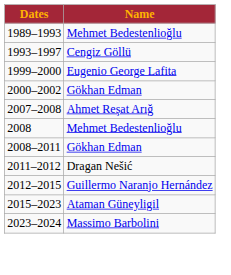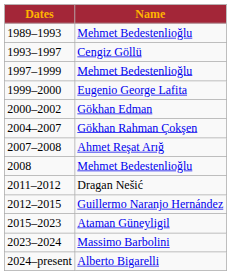 <table class="wikitable">
 <tr>
 <th style="color:#FFB300; background:#A32638;">Dates</th>
 <th style="color:#FFB300; background:#A32638;">Name</th>
 </tr>
 <tr>
 <td>1989–1993</td>
 <td> <a href='#'>Mehmet Bedestenlioğlu</a></td>
 </tr>
 <tr>
 <td>1993–1997</td>
 <td> <a href='#'>Cengiz Göllü</a></td>
 </tr>
 <tr>
+<td>1997–1999</td>
+<td> <a href='#'>Mehmet Bedestenlioğlu</a></td>
+</tr>
+<tr>
 <td>1999–2000</td>
 <td> <a href='#'>Eugenio George Lafita</a></td>
 </tr>
 <tr>
 <td>2000–2002</td>
 <td> <a href='#'>Gökhan Edman</a></td>
 </tr>
 <tr>
+<td>2004–2007</td>
+<td> <a href='#'>Gökhan Rahman Çokşen</a></td>
+</tr>
+<tr>
 <td>2007–2008</td>
 <td> <a href='#'>Ahmet Reşat Arığ</a></td>
 </tr>
 <tr>
 <td>2008</td>
 <td> <a href='#'>Mehmet Bedestenlioğlu</a></td>
-</tr>
-<tr>
-<td>2008–2011</td>
-<td> <a href='#'>Gökhan Edman</a></td>
 </tr>
 <tr>
 <td>2011–2012</td>
 <td> Dragan Nešić</td>
 </tr>
 <tr>
 <td>2012–2015</td>
 <td> <a href='#'>Guillermo Naranjo Hernández</a></td>
 </tr>
 <tr>
 <td>2015–2023</td>
 <td> <a href='#'>Ataman Güneyligil</a></td>
 </tr>
 <tr>
 <td>2023–2024</td>
 <td> <a href='#'>Massimo Barbolini</a></td>
 </tr>
+<tr>
+<td>2024–present</td>
+<td> <a href='#'>Alberto Bigarelli</a></td>
+</tr>
 </table>
